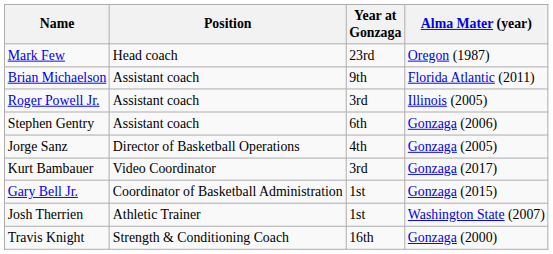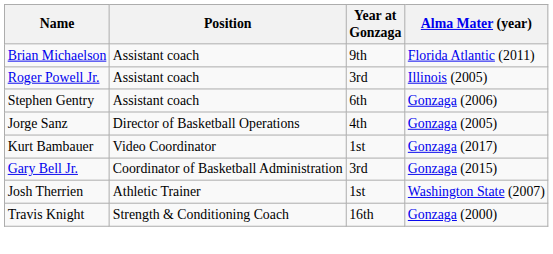 <table class="wikitable" style="font-size:90%;" border="1">
 <tr>
 <th>Name</th>
 <th>Position</th>
 <th>Year at<br>Gonzaga</th>
 <th><a href='#'>Alma Mater</a> (year)</th>
-</tr>
-<tr>
-<td><a href='#'>Mark Few</a></td>
-<td>Head coach</td>
-<td>23rd</td>
-<td><a href='#'>Oregon</a> (1987)</td>
 </tr>
 <tr>
 <td><a href='#'>Brian Michaelson</a></td>
 <td>Assistant coach</td>
 <td>9th</td>
 <td><a href='#'>Florida Atlantic</a> (2011)</td>
 </tr>
 <tr>
 <td><a href='#'>Roger Powell Jr.</a></td>
 <td>Assistant coach</td>
 <td>3rd</td>
 <td><a href='#'>Illinois</a> (2005)</td>
 </tr>
 <tr>
 <td>Stephen Gentry</td>
 <td>Assistant coach</td>
 <td>6th</td>
 <td><a href='#'>Gonzaga</a> (2006)</td>
 </tr>
 <tr>
 <td>Jorge Sanz</td>
 <td>Director of Basketball Operations</td>
 <td>4th</td>
 <td><a href='#'>Gonzaga</a> (2005)</td>
 </tr>
 <tr>
 <td>Kurt Bambauer</td>
 <td>Video Coordinator</td>
-<td>3rd</td>
+<td>1st</td>
 <td><a href='#'>Gonzaga</a> (2017)</td>
 </tr>
 <tr>
 <td><a href='#'>Gary Bell Jr.</a></td>
 <td>Coordinator of Basketball Administration</td>
-<td>1st</td>
+<td>3rd</td>
 <td><a href='#'>Gonzaga</a> (2015)</td>
 </tr>
 <tr>
 <td>Josh Therrien</td>
 <td>Athletic Trainer</td>
 <td>1st</td>
 <td><a href='#'>Washington State</a> (2007)</td>
 </tr>
 <tr>
 <td>Travis Knight</td>
 <td>Strength & Conditioning Coach</td>
 <td>16th</td>
 <td><a href='#'>Gonzaga</a> (2000)</td>
 </tr>
 </table>
